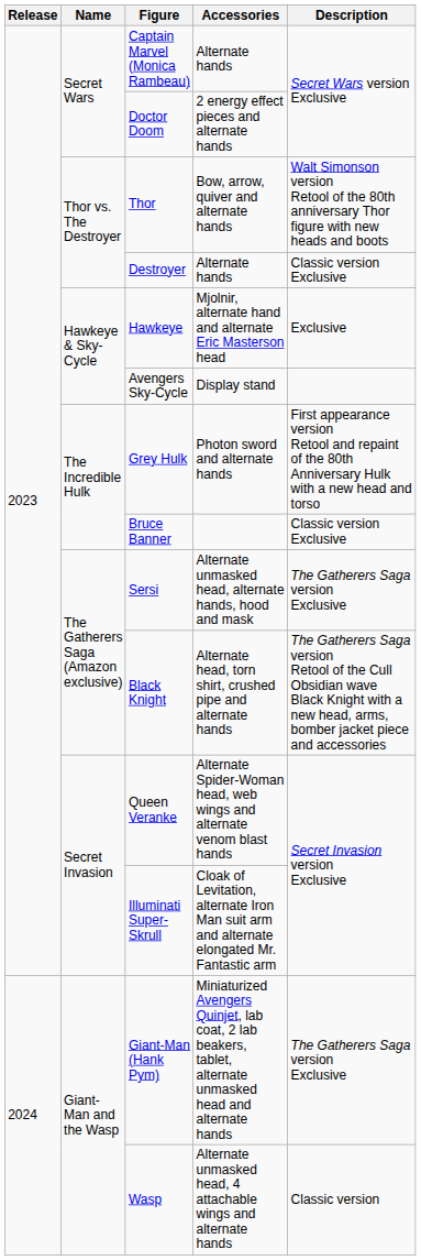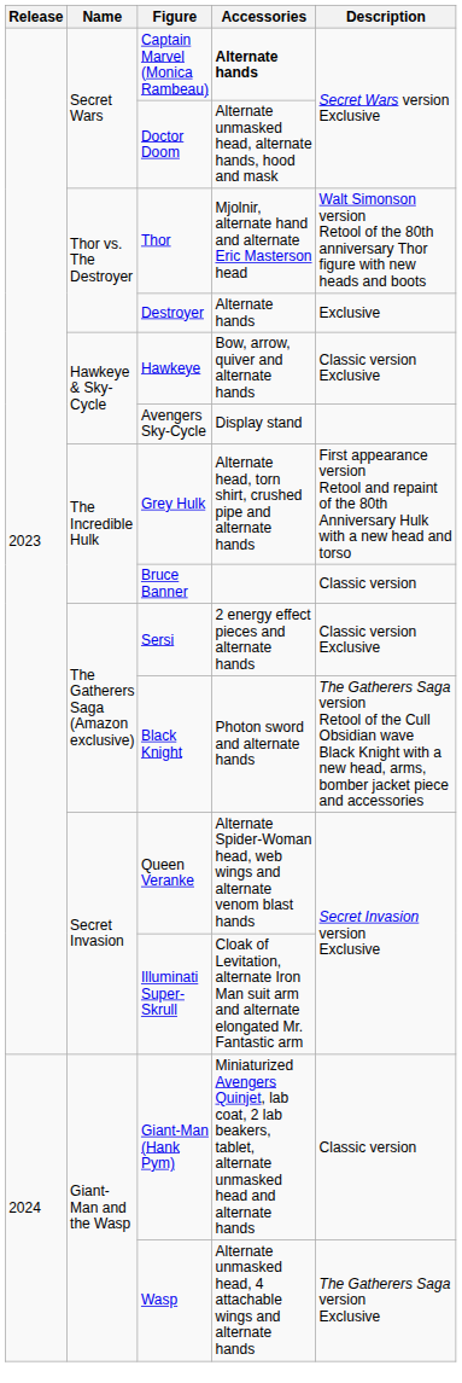 <table class="wikitable" style="width:80%;">
 <tr>
 <th width=10%>Release</th>
 <th width=10%>Name</th>
 <th width=15%>Figure</th>
 <th width=25%>Accessories</th>
 <th width=40%>Description</th>
 </tr>
 <tr>
 <td rowspan=12>2023</td>
 <td rowspan=2>Secret Wars</td>
 <td><a href='#'>Captain Marvel (Monica Rambeau)</a></td>
-<td>Alternate hands</td>
+<td><strong>Alternate hands</strong></td>
 <td rowspan=2><em><a href='#'>Secret Wars</a></em> version<br>Exclusive</td>
 </tr>
 <tr>
 <td><a href='#'>Doctor Doom</a></td>
-<td>2 energy effect pieces and alternate hands</td>
+<td>Alternate unmasked head, alternate hands, hood and mask</td>
 </tr>
 <tr>
 <td rowspan=2>Thor vs. The Destroyer</td>
 <td><a href='#'>Thor</a></td>
-<td>Bow, arrow, quiver and alternate hands</td>
+<td>Mjolnir, alternate hand and alternate <a href='#'>Eric Masterson</a> head</td>
 <td><a href='#'>Walt Simonson</a> version<br>Retool of the 80th anniversary Thor figure with new heads and boots</td>
 </tr>
 <tr>
 <td><a href='#'>Destroyer</a></td>
 <td>Alternate hands</td>
-<td>Classic version<br>Exclusive</td>
+<td>Exclusive</td>
 </tr>
 <tr>
 <td rowspan=2>Hawkeye & Sky-Cycle</td>
 <td><a href='#'>Hawkeye</a></td>
-<td>Mjolnir, alternate hand and alternate <a href='#'>Eric Masterson</a> head</td>
-<td>Exclusive</td>
+<td>Bow, arrow, quiver and alternate hands</td>
+<td>Classic version<br>Exclusive</td>
 </tr>
 <tr>
 <td>Avengers Sky-Cycle</td>
 <td>Display stand</td>
 <td></td>
 </tr>
 <tr>
 <td rowspan=2>The Incredible Hulk</td>
 <td><a href='#'>Grey Hulk</a></td>
-<td>Photon sword and alternate hands</td>
+<td>Alternate head, torn shirt, crushed pipe and alternate hands</td>
 <td>First appearance version<br>Retool and repaint of the 80th Anniversary Hulk with a new head and torso</td>
 </tr>
 <tr>
 <td><a href='#'>Bruce Banner</a></td>
 <td></td>
-<td>Classic version<br>Exclusive</td>
+<td>Classic version</td>
 </tr>
 <tr>
 <td rowspan=2>The Gatherers Saga (Amazon exclusive)</td>
 <td><a href='#'>Sersi</a></td>
-<td>Alternate unmasked head, alternate hands, hood and mask</td>
-<td><em>The Gatherers Saga</em> version<br>Exclusive</td>
+<td>2 energy effect pieces and alternate hands</td>
+<td>Classic version<br>Exclusive</td>
 </tr>
 <tr>
 <td><a href='#'>Black Knight</a></td>
-<td>Alternate head, torn shirt, crushed pipe and alternate hands</td>
+<td>Photon sword and alternate hands</td>
 <td><em>The Gatherers Saga</em> version<br>Retool of the Cull Obsidian wave Black Knight with a new head, arms, bomber jacket piece and accessories</td>
 </tr>
 <tr>
 <td rowspan=2>Secret Invasion</td>
 <td>Queen <a href='#'>Veranke</a></td>
 <td>Alternate Spider-Woman head, web wings and alternate venom blast hands</td>
 <td rowspan=2><em><a href='#'>Secret Invasion</a></em> version<br>Exclusive</td>
 </tr>
 <tr>
 <td><a href='#'>Illuminati</a> <a href='#'>Super-Skrull</a></td>
 <td>Cloak of Levitation, alternate Iron Man suit arm and alternate elongated Mr. Fantastic arm</td>
 </tr>
 <tr>
 <td rowspan=2>2024</td>
 <td rowspan=2>Giant-Man and the Wasp</td>
 <td><a href='#'>Giant-Man (Hank Pym)</a></td>
 <td>Miniaturized <a href='#'>Avengers Quinjet</a>, lab coat, 2 lab beakers, tablet, alternate unmasked head and alternate hands</td>
-<td><em>The Gatherers Saga</em> version<br>Exclusive</td>
+<td>Classic version</td>
 </tr>
 <tr>
 <td><a href='#'>Wasp</a></td>
 <td>Alternate unmasked head, 4 attachable wings and alternate hands</td>
-<td>Classic version</td>
+<td><em>The Gatherers Saga</em> version<br>Exclusive</td>
 </tr>
 </table>
